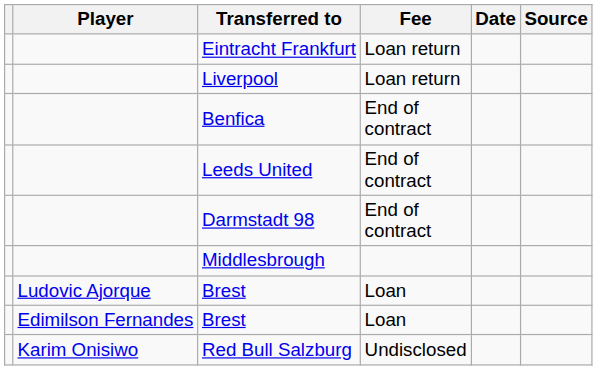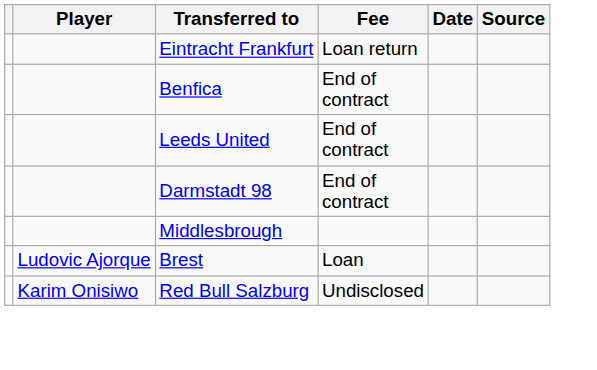 <table class="wikitable plainrowheaders sortable">
 <tr>
 <th></th>
 <th scope="col">Player</th>
 <th>Transferred to</th>
 <th style="width: 80px;">Fee</th>
 <th scope="col">Date</th>
 <th scope="col">Source</th>
 </tr>
 <tr>
 <td align="center"></td>
 <td></td>
 <td> <a href='#'>Eintracht Frankfurt</a></td>
-<td>Loan return</td>
-<td></td>
-<td></td>
-</tr>
-<tr>
-<td align="center"></td>
-<td></td>
-<td> <a href='#'>Liverpool</a></td>
 <td>Loan return</td>
 <td></td>
 <td></td>
 </tr>
 <tr>
 <td align="center"></td>
 <td></td>
 <td> <a href='#'>Benfica</a></td>
 <td>End of contract</td>
 <td></td>
 <td></td>
 </tr>
 <tr>
 <td align="center"></td>
 <td></td>
 <td> <a href='#'>Leeds United</a></td>
 <td>End of contract</td>
 <td></td>
 <td></td>
 </tr>
 <tr>
 <td align="center"></td>
 <td></td>
 <td> <a href='#'>Darmstadt 98</a></td>
 <td>End of contract</td>
 <td></td>
 <td></td>
 </tr>
 <tr>
 <td align="center"></td>
 <td></td>
 <td> <a href='#'>Middlesbrough</a></td>
 <td></td>
 <td></td>
 <td></td>
 </tr>
 <tr>
 <td align="center"></td>
 <td> <a href='#'>Ludovic Ajorque</a></td>
 <td> <a href='#'>Brest</a></td>
 <td>Loan</td>
 <td></td>
 <td></td>
 </tr>
 <tr>
 <td align="center"></td>
-<td> <a href='#'>Edimilson Fernandes</a></td>
-<td> <a href='#'>Brest</a></td>
-<td>Loan</td>
-<td></td>
-<td></td>
-</tr>
-<tr>
-<td align="center"></td>
 <td> <a href='#'>Karim Onisiwo</a></td>
 <td> <a href='#'>Red Bull Salzburg</a></td>
 <td>Undisclosed</td>
 <td></td>
 <td></td>
 </tr>
 </table>
